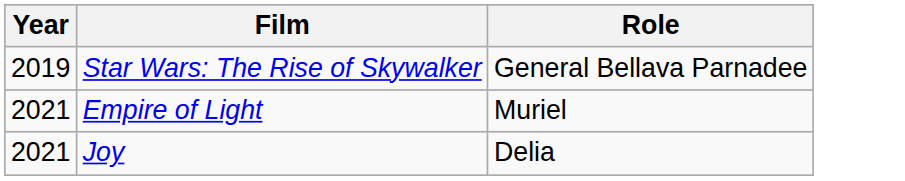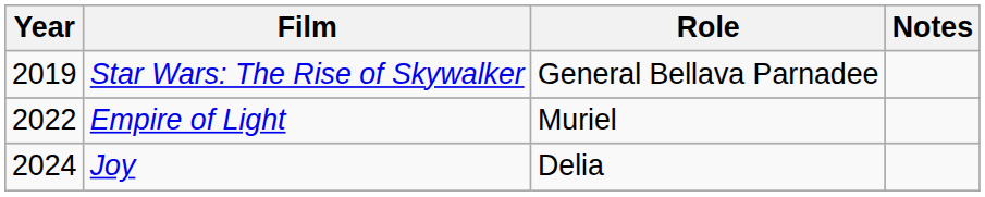 <table class="wikitable sortable">
 <tr>
 <th>Year</th>
 <th>Film</th>
 <th>Role</th>
+<th class="unsortable">Notes</th>
 </tr>
 <tr>
 <td>2019</td>
 <td><em><a href='#'>Star Wars: The Rise of Skywalker</a></em></td>
 <td>General Bellava Parnadee</td>
+<td></td>
 </tr>
 <tr>
-<td>2021</td>
+<td>2022</td>
 <td><em><a href='#'>Empire of Light</a></em></td>
 <td>Muriel</td>
+<td></td>
 </tr>
 <tr>
-<td>2021</td>
+<td>2024</td>
 <td><em><a href='#'>Joy</a></em></td>
 <td>Delia</td>
+<td></td>
 </tr>
 </table>
